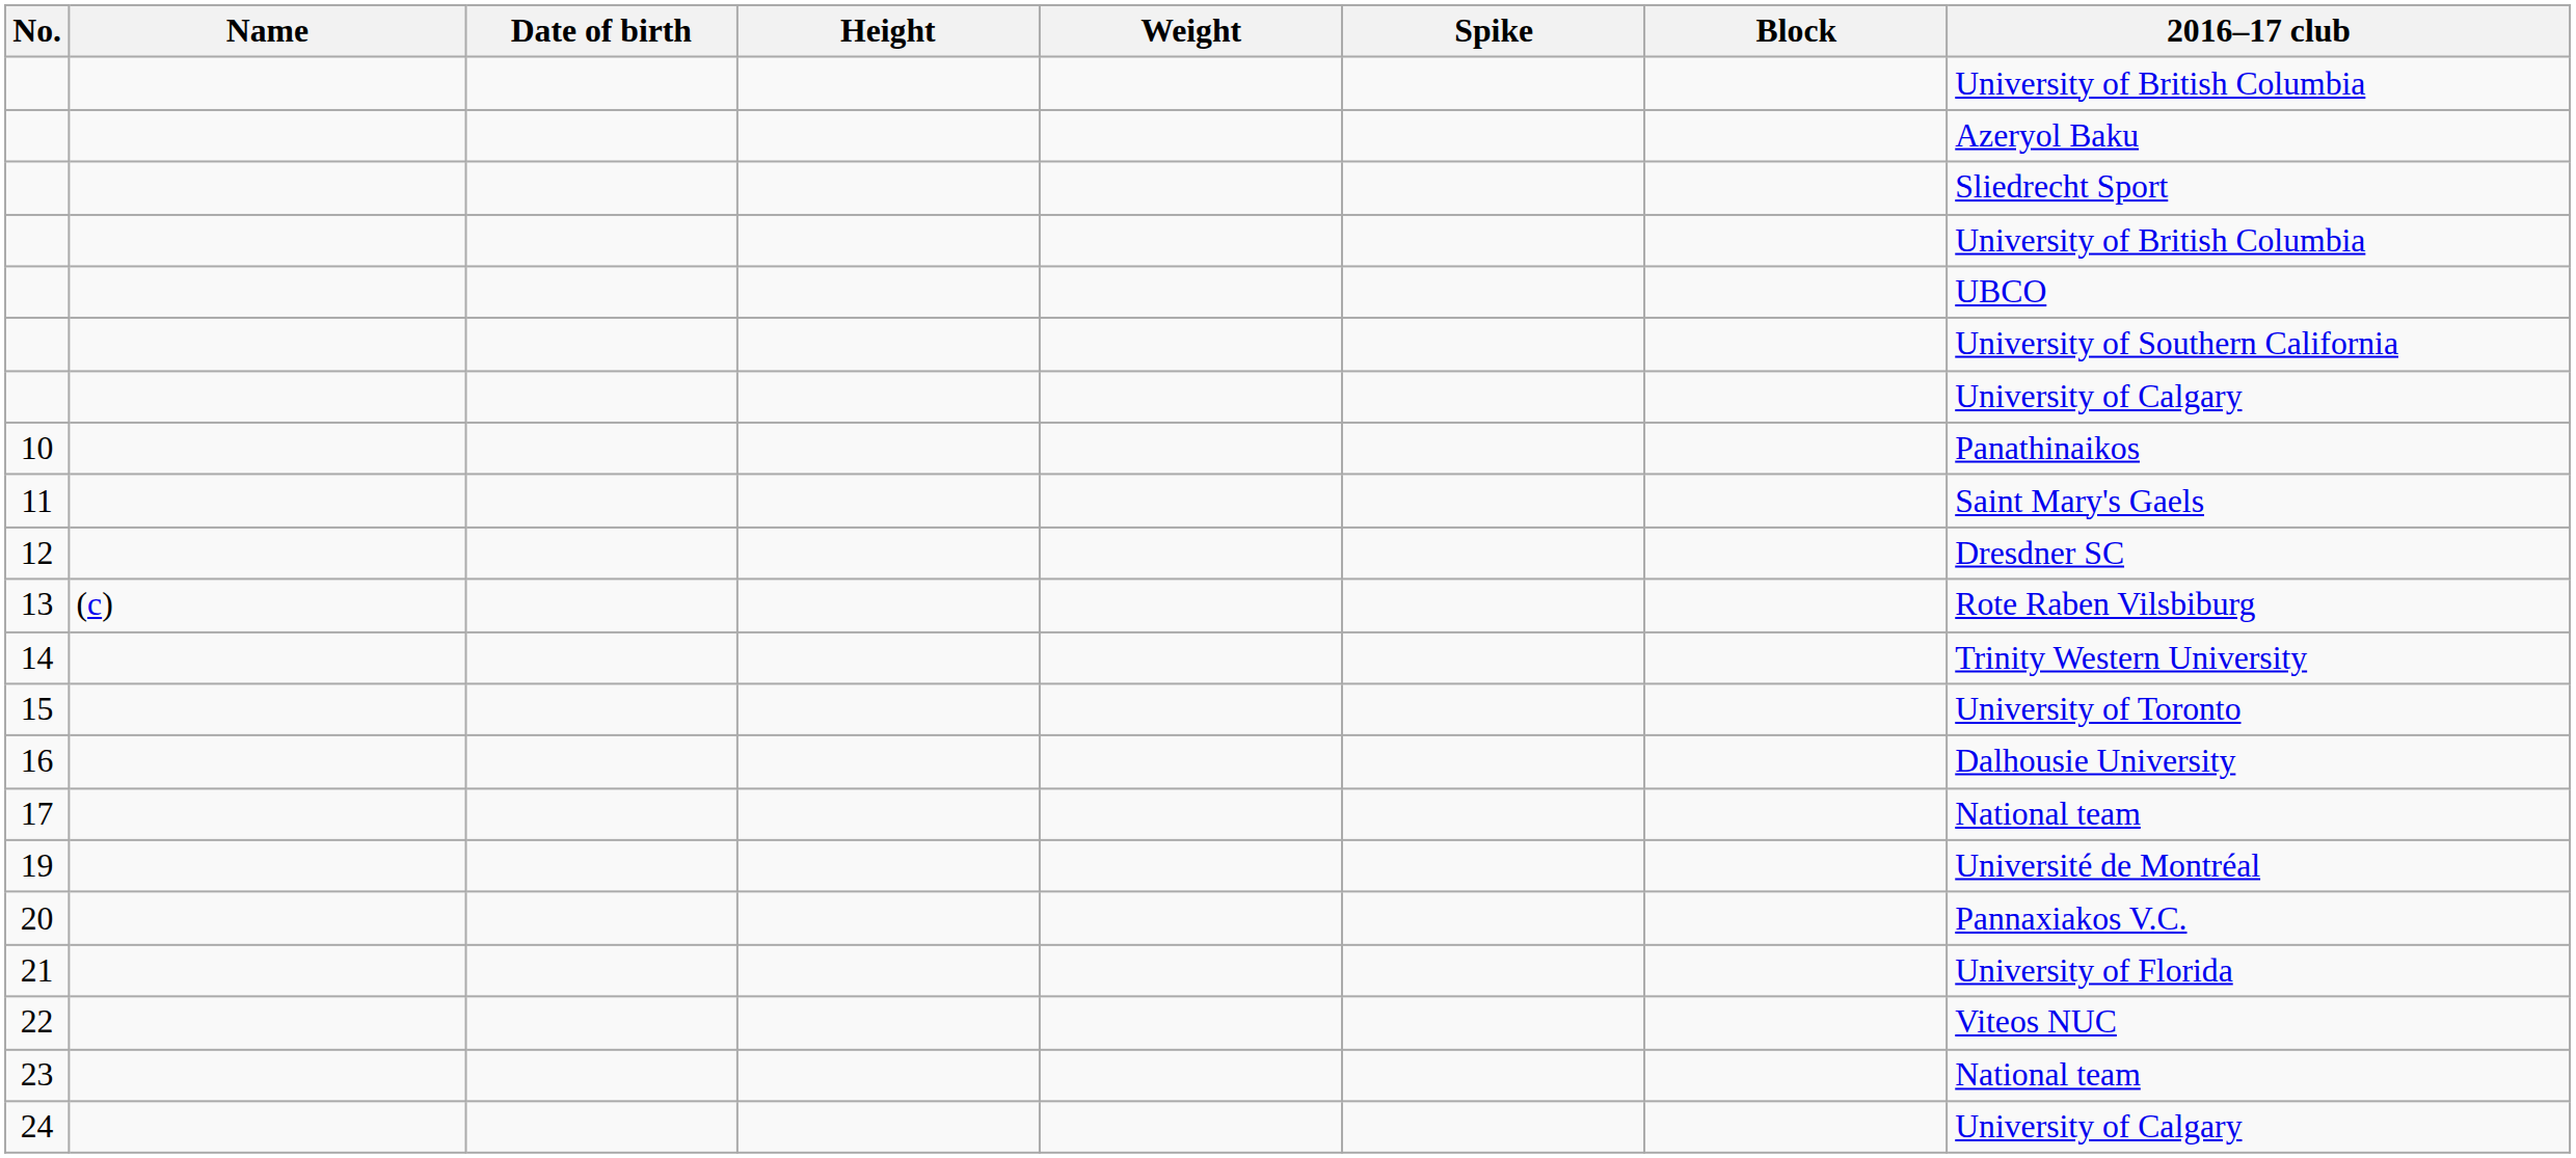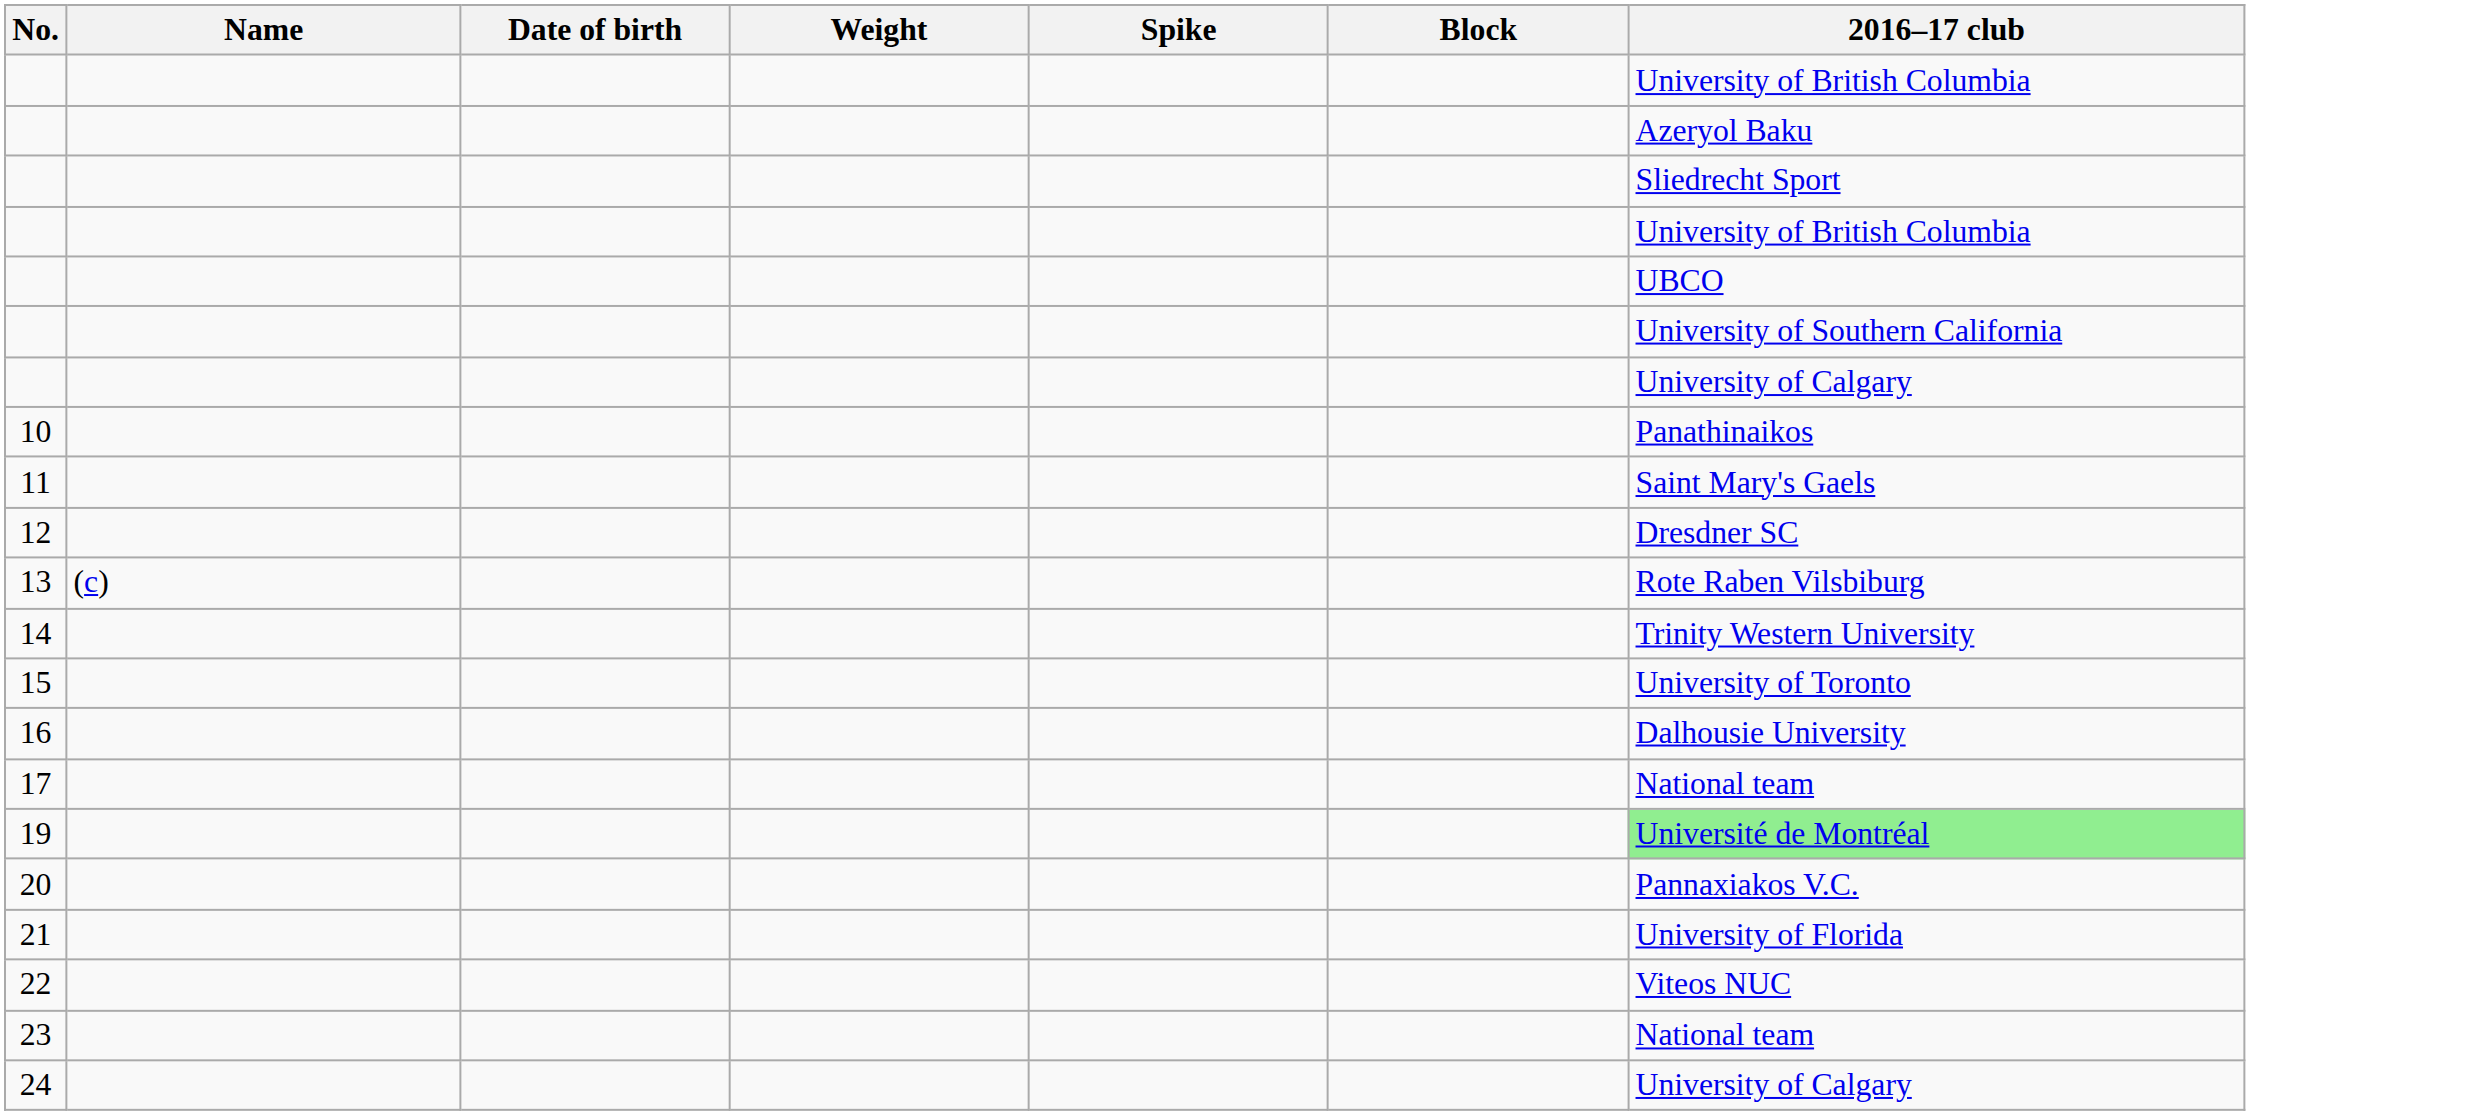 <table class="wikitable sortable" style="font-size:100%; text-align:center;">
 <tr>
 <th>No.</th>
 <th style="width:12em">Name</th>
 <th style="width:8em">Date of birth</th>
-<th style="width:9em">Height</th>
 <th style="width:9em">Weight</th>
 <th style="width:9em">Spike</th>
 <th style="width:9em">Block</th>
 <th style="width:19em">2016–17 club</th>
 </tr>
 <tr>
 <td></td>
 <td align=left></td>
 <td align=right></td>
 <td></td>
 <td></td>
 <td></td>
-<td></td>
 <td align=left> <a href='#'>University of British Columbia</a></td>
 </tr>
 <tr>
 <td></td>
 <td align=left></td>
 <td align=right></td>
-<td></td>
 <td></td>
 <td></td>
 <td></td>
 <td align=left> <a href='#'>Azeryol Baku</a></td>
 </tr>
 <tr>
 <td></td>
 <td align=left></td>
 <td align=right></td>
 <td></td>
 <td></td>
 <td></td>
-<td></td>
 <td align=left> <a href='#'>Sliedrecht Sport</a></td>
 </tr>
 <tr>
 <td></td>
 <td align=left></td>
 <td align=right></td>
-<td></td>
 <td></td>
 <td></td>
 <td></td>
 <td align=left> <a href='#'>University of British Columbia</a></td>
 </tr>
 <tr>
 <td></td>
 <td align=left></td>
 <td align=right></td>
 <td></td>
 <td></td>
 <td></td>
-<td></td>
 <td align=left> <a href='#'>UBCO</a></td>
 </tr>
 <tr>
 <td></td>
 <td align=left></td>
 <td align=right></td>
-<td></td>
 <td></td>
 <td></td>
 <td></td>
 <td align=left> <a href='#'>University of Southern California</a></td>
 </tr>
 <tr>
 <td></td>
 <td align=left></td>
 <td align=right></td>
 <td></td>
 <td></td>
 <td></td>
-<td></td>
 <td align=left> <a href='#'>University of Calgary</a></td>
 </tr>
 <tr>
 <td>10</td>
 <td align=left></td>
 <td align=right></td>
-<td></td>
 <td></td>
 <td></td>
 <td></td>
 <td align=left> <a href='#'>Panathinaikos</a></td>
 </tr>
 <tr>
 <td>11</td>
 <td align=left></td>
 <td align=right></td>
 <td></td>
 <td></td>
 <td></td>
-<td></td>
 <td align=left> <a href='#'>Saint Mary's Gaels</a></td>
 </tr>
 <tr>
 <td>12</td>
 <td align=left></td>
 <td align=right></td>
-<td></td>
 <td></td>
 <td></td>
 <td></td>
 <td align=left> <a href='#'>Dresdner SC</a></td>
 </tr>
 <tr>
 <td>13</td>
 <td align=left> (<a href='#'>c</a>)</td>
 <td align=right></td>
 <td></td>
 <td></td>
 <td></td>
-<td></td>
 <td align=left> <a href='#'>Rote Raben Vilsbiburg</a></td>
 </tr>
 <tr>
 <td>14</td>
 <td align=left></td>
 <td align=right></td>
-<td></td>
 <td></td>
 <td></td>
 <td></td>
 <td align=left> <a href='#'>Trinity Western University</a></td>
 </tr>
 <tr>
 <td>15</td>
 <td align=left></td>
 <td align=right></td>
 <td></td>
 <td></td>
 <td></td>
-<td></td>
 <td align=left> <a href='#'>University of Toronto</a></td>
 </tr>
 <tr>
 <td>16</td>
 <td align=left></td>
 <td align=right></td>
-<td></td>
 <td></td>
 <td></td>
 <td></td>
 <td align=left> <a href='#'>Dalhousie University</a></td>
 </tr>
 <tr>
 <td>17</td>
 <td align=left></td>
 <td align=right></td>
 <td></td>
 <td></td>
 <td></td>
-<td></td>
 <td align=left> <a href='#'>National team</a></td>
 </tr>
 <tr>
 <td>19</td>
 <td align=left></td>
 <td align=right></td>
 <td></td>
 <td></td>
 <td></td>
-<td></td>
-<td align=left> <a href='#'>Université de Montréal</a></td>
+<td align=left style="background: lightgreen;"> <a href='#'>Université de Montréal</a></td>
 </tr>
 <tr>
 <td>20</td>
 <td align=left></td>
 <td align=right></td>
-<td></td>
 <td></td>
 <td></td>
 <td></td>
 <td align=left> <a href='#'>Pannaxiakos V.C.</a></td>
 </tr>
 <tr>
 <td>21</td>
 <td align=left></td>
 <td align=right></td>
 <td></td>
 <td></td>
 <td></td>
-<td></td>
 <td align=left> <a href='#'>University of Florida</a></td>
 </tr>
 <tr>
 <td>22</td>
 <td align=left></td>
 <td align=right></td>
-<td></td>
 <td></td>
 <td></td>
 <td></td>
 <td align=left> <a href='#'>Viteos NUC</a></td>
 </tr>
 <tr>
 <td>23</td>
 <td align=left></td>
 <td align=right></td>
 <td></td>
 <td></td>
 <td></td>
-<td></td>
 <td align=left> <a href='#'>National team</a></td>
 </tr>
 <tr>
 <td>24</td>
 <td align=left></td>
 <td align=right></td>
 <td></td>
 <td></td>
 <td></td>
-<td></td>
 <td align=left> <a href='#'>University of Calgary</a></td>
 </tr>
 </table>
